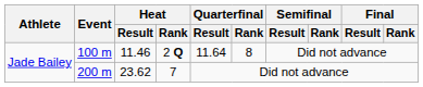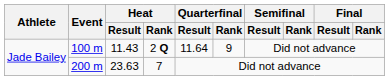 <table class=wikitable style="font-size:90%">
 <tr>
 <th rowspan="2">Athlete</th>
 <th rowspan="2">Event</th>
 <th colspan="2">Heat</th>
 <th colspan="2">Quarterfinal</th>
 <th colspan="2">Semifinal</th>
 <th colspan="2">Final</th>
 </tr>
 <tr style="font-size:95%">
 <th>Result</th>
 <th>Rank</th>
 <th>Result</th>
 <th>Rank</th>
 <th>Result</th>
 <th>Rank</th>
 <th>Result</th>
 <th>Rank</th>
 </tr>
 <tr align=center>
 <td align=left rowspan=2><a href='#'>Jade Bailey</a></td>
 <td align=left><a href='#'>100 m</a></td>
-<td>11.46</td>
+<td>11.43</td>
 <td>2 <strong>Q</strong></td>
 <td>11.64</td>
-<td>8</td>
+<td>9</td>
 <td colspan=4>Did not advance</td>
 </tr>
 <tr align=center>
 <td align=left><a href='#'>200 m</a></td>
-<td>23.62</td>
+<td>23.63</td>
 <td>7</td>
 <td colspan=6>Did not advance</td>
 </tr>
 </table>
